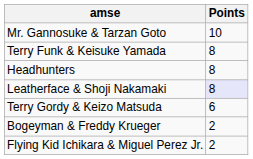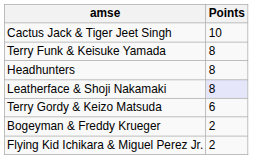 <table class="wikitable">
 <tr>
 <th>amse</th>
 <th>Points</th>
 </tr>
 <tr>
-<td>Mr. Gannosuke & Tarzan Goto</td>
+<td>Cactus Jack & Tiger Jeet Singh</td>
 <td>10</td>
 </tr>
 <tr>
 <td>Terry Funk & Keisuke Yamada</td>
 <td>8</td>
 </tr>
 <tr>
 <td>Headhunters</td>
 <td>8</td>
 </tr>
 <tr>
 <td>Leatherface & Shoji Nakamaki</td>
 <td style="background: lavender;">8</td>
 </tr>
 <tr>
 <td>Terry Gordy & Keizo Matsuda</td>
 <td>6</td>
 </tr>
 <tr>
 <td>Bogeyman & Freddy Krueger</td>
 <td>2</td>
 </tr>
 <tr>
 <td>Flying Kid Ichikara & Miguel Perez Jr.</td>
 <td>2</td>
 </tr>
 </table>
